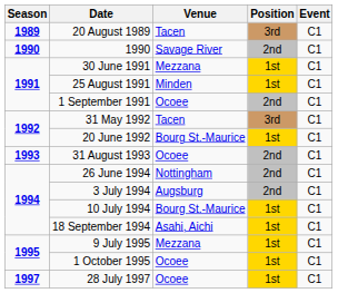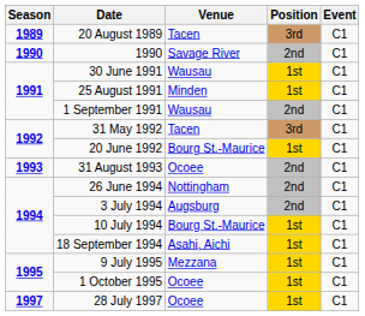 <table class="wikitable" style="text-align:center; font-size:95%;">
 <tr>
 <th>Season</th>
 <th>Date</th>
 <th>Venue</th>
 <th>Position</th>
 <th>Event</th>
 </tr>
 <tr>
 <td><strong><a href='#'>1989</a></strong></td>
 <td align=right>20 August 1989</td>
 <td align=left><a href='#'>Tacen</a></td>
 <td bgcolor=cc9966>3rd</td>
 <td>C1</td>
 </tr>
 <tr>
 <td><strong><a href='#'>1990</a></strong></td>
 <td align=right>1990</td>
 <td align=left><a href='#'>Savage River</a></td>
 <td bgcolor=silver>2nd</td>
 <td>C1</td>
 </tr>
 <tr>
 <td rowspan=3><strong><a href='#'>1991</a></strong></td>
 <td align=right>30 June 1991</td>
-<td align=left><a href='#'>Mezzana</a></td>
+<td align=left><a href='#'>Wausau</a></td>
 <td bgcolor=gold>1st</td>
 <td>C1</td>
 </tr>
 <tr>
 <td align=right>25 August 1991</td>
 <td align=left><a href='#'>Minden</a></td>
 <td bgcolor=gold>1st</td>
 <td>C1</td>
 </tr>
 <tr>
 <td align=right>1 September 1991</td>
-<td align=left><a href='#'>Ocoee</a></td>
+<td align=left><a href='#'>Wausau</a></td>
 <td bgcolor=silver>2nd</td>
 <td>C1</td>
 </tr>
 <tr>
 <td rowspan=2><strong><a href='#'>1992</a></strong></td>
 <td align=right>31 May 1992</td>
 <td align=left><a href='#'>Tacen</a></td>
 <td bgcolor=cc9966>3rd</td>
 <td>C1</td>
 </tr>
 <tr>
 <td align=right>20 June 1992</td>
 <td align=left><a href='#'>Bourg St.-Maurice</a></td>
 <td bgcolor=gold>1st</td>
 <td>C1</td>
 </tr>
 <tr>
 <td><strong><a href='#'>1993</a></strong></td>
 <td align=right>31 August 1993</td>
 <td align=left><a href='#'>Ocoee</a></td>
 <td bgcolor=silver>2nd</td>
 <td>C1</td>
 </tr>
 <tr>
 <td rowspan=4><strong><a href='#'>1994</a></strong></td>
 <td align=right>26 June 1994</td>
 <td align=left><a href='#'>Nottingham</a></td>
 <td bgcolor=silver>2nd</td>
 <td>C1</td>
 </tr>
 <tr>
 <td align=right>3 July 1994</td>
 <td align=left><a href='#'>Augsburg</a></td>
 <td bgcolor=silver>2nd</td>
 <td>C1</td>
 </tr>
 <tr>
 <td align=right>10 July 1994</td>
 <td align=left><a href='#'>Bourg St.-Maurice</a></td>
 <td bgcolor=gold>1st</td>
 <td>C1</td>
 </tr>
 <tr>
 <td align=right>18 September 1994</td>
 <td align=left><a href='#'>Asahi, Aichi</a></td>
 <td bgcolor=gold>1st</td>
 <td>C1</td>
 </tr>
 <tr>
 <td rowspan=2><strong><a href='#'>1995</a></strong></td>
 <td align=right>9 July 1995</td>
 <td align=left><a href='#'>Mezzana</a></td>
 <td bgcolor=gold>1st</td>
 <td>C1</td>
 </tr>
 <tr>
 <td align=right>1 October 1995</td>
 <td align=left><a href='#'>Ocoee</a></td>
 <td bgcolor=gold>1st</td>
 <td>C1</td>
 </tr>
 <tr>
 <td><strong><a href='#'>1997</a></strong></td>
 <td align=right>28 July 1997</td>
 <td align=left><a href='#'>Ocoee</a></td>
 <td bgcolor=gold>1st</td>
 <td>C1</td>
 </tr>
 </table>
